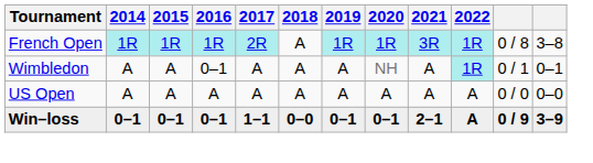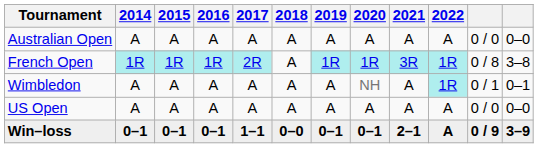 <table class="wikitable" style=text-align:center>
 <tr>
 <th>Tournament</th>
 <th><a href='#'>2014</a></th>
 <th><a href='#'>2015</a></th>
 <th><a href='#'>2016</a></th>
 <th><a href='#'>2017</a></th>
 <th><a href='#'>2018</a></th>
 <th><a href='#'>2019</a></th>
 <th><a href='#'>2020</a></th>
 <th><a href='#'>2021</a></th>
 <th><a href='#'>2022</a></th>
 <th></th>
 <th></th>
+</tr>
+<tr>
+<td align=left><a href='#'>Australian Open</a></td>
+<td>A</td>
+<td>A</td>
+<td>A</td>
+<td>A</td>
+<td>A</td>
+<td>A</td>
+<td>A</td>
+<td>A</td>
+<td>A</td>
+<td>0 / 0</td>
+<td>0–0</td>
 </tr>
 <tr>
 <td align=left><a href='#'>French Open</a></td>
 <td bgcolor=afeeee><a href='#'>1R</a></td>
 <td bgcolor=afeeee><a href='#'>1R</a></td>
 <td bgcolor=afeeee><a href='#'>1R</a></td>
 <td bgcolor=afeeee><a href='#'>2R</a></td>
 <td>A</td>
 <td bgcolor=afeeee><a href='#'>1R</a></td>
 <td bgcolor=afeeee><a href='#'>1R</a></td>
 <td bgcolor=afeeee><a href='#'>3R</a></td>
 <td bgcolor=afeeee><a href='#'>1R</a></td>
 <td>0 / 8</td>
 <td>3–8</td>
 </tr>
 <tr>
 <td align=left><a href='#'>Wimbledon</a></td>
 <td>A</td>
 <td>A</td>
-<td>0–1</td>
+<td>A</td>
 <td>A</td>
 <td>A</td>
 <td>A</td>
 <td style=color:#767676>NH</td>
 <td>A</td>
 <td bgcolor=afeeee><a href='#'>1R</a></td>
 <td>0 / 1</td>
 <td>0–1</td>
 </tr>
 <tr>
 <td align=left><a href='#'>US Open</a></td>
 <td>A</td>
 <td>A</td>
 <td>A</td>
 <td>A</td>
 <td>A</td>
 <td>A</td>
 <td>A</td>
 <td>A</td>
 <td>A</td>
 <td>0 / 0</td>
 <td>0–0</td>
 </tr>
 <tr style=background:#efefef;font-weight:bold>
 <td align=left>Win–loss</td>
 <td>0–1</td>
 <td>0–1</td>
 <td>0–1</td>
 <td>1–1</td>
 <td>0–0</td>
 <td>0–1</td>
 <td>0–1</td>
 <td>2–1</td>
 <td>A</td>
 <td>0 / 9</td>
 <td>3–9</td>
 </tr>
 </table>
